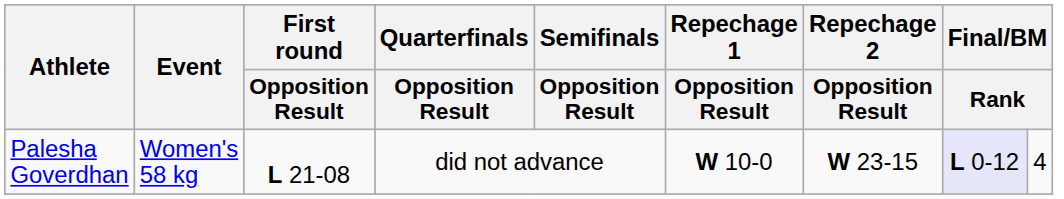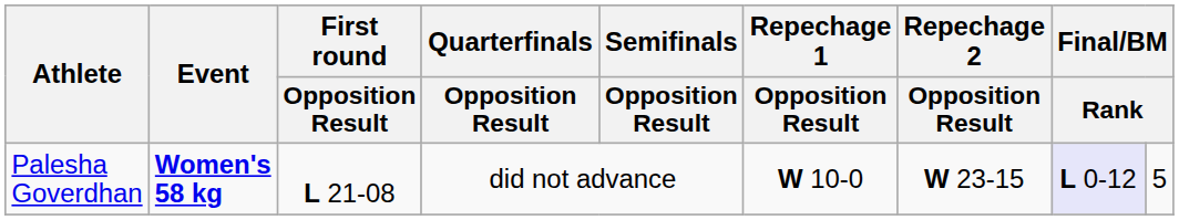 <table class="wikitable" style="font-size:90%;">
 <tr>
 <th rowspan=2>Athlete</th>
 <th rowspan=2>Event</th>
 <th>First round</th>
 <th>Quarterfinals</th>
 <th>Semifinals</th>
 <th>Repechage 1</th>
 <th>Repechage 2</th>
 <th colspan=2>Final/BM</th>
 </tr>
 <tr style="font-size:95%">
 <th>Opposition<br>Result</th>
 <th>Opposition<br>Result</th>
 <th>Opposition<br>Result</th>
 <th>Opposition<br>Result</th>
 <th>Opposition<br>Result</th>
 <th colspan=2>Rank</th>
 </tr>
 <tr align=center>
 <td align=left><a href='#'>Palesha Goverdhan</a></td>
-<td align=left><a href='#'>Women's 58 kg</a></td>
+<td align=left><strong><a href='#'>Women's 58 kg</a></strong></td>
 <td><br><strong>L</strong> 21-08</td>
 <td colspan=2>did not advance</td>
 <td><strong>W</strong> 10-0</td>
 <td><strong>W</strong> 23-15</td>
 <td style="background: lavender;"><strong>L</strong> 0-12</td>
-<td>4</td>
+<td>5</td>
 </tr>
 </table>
